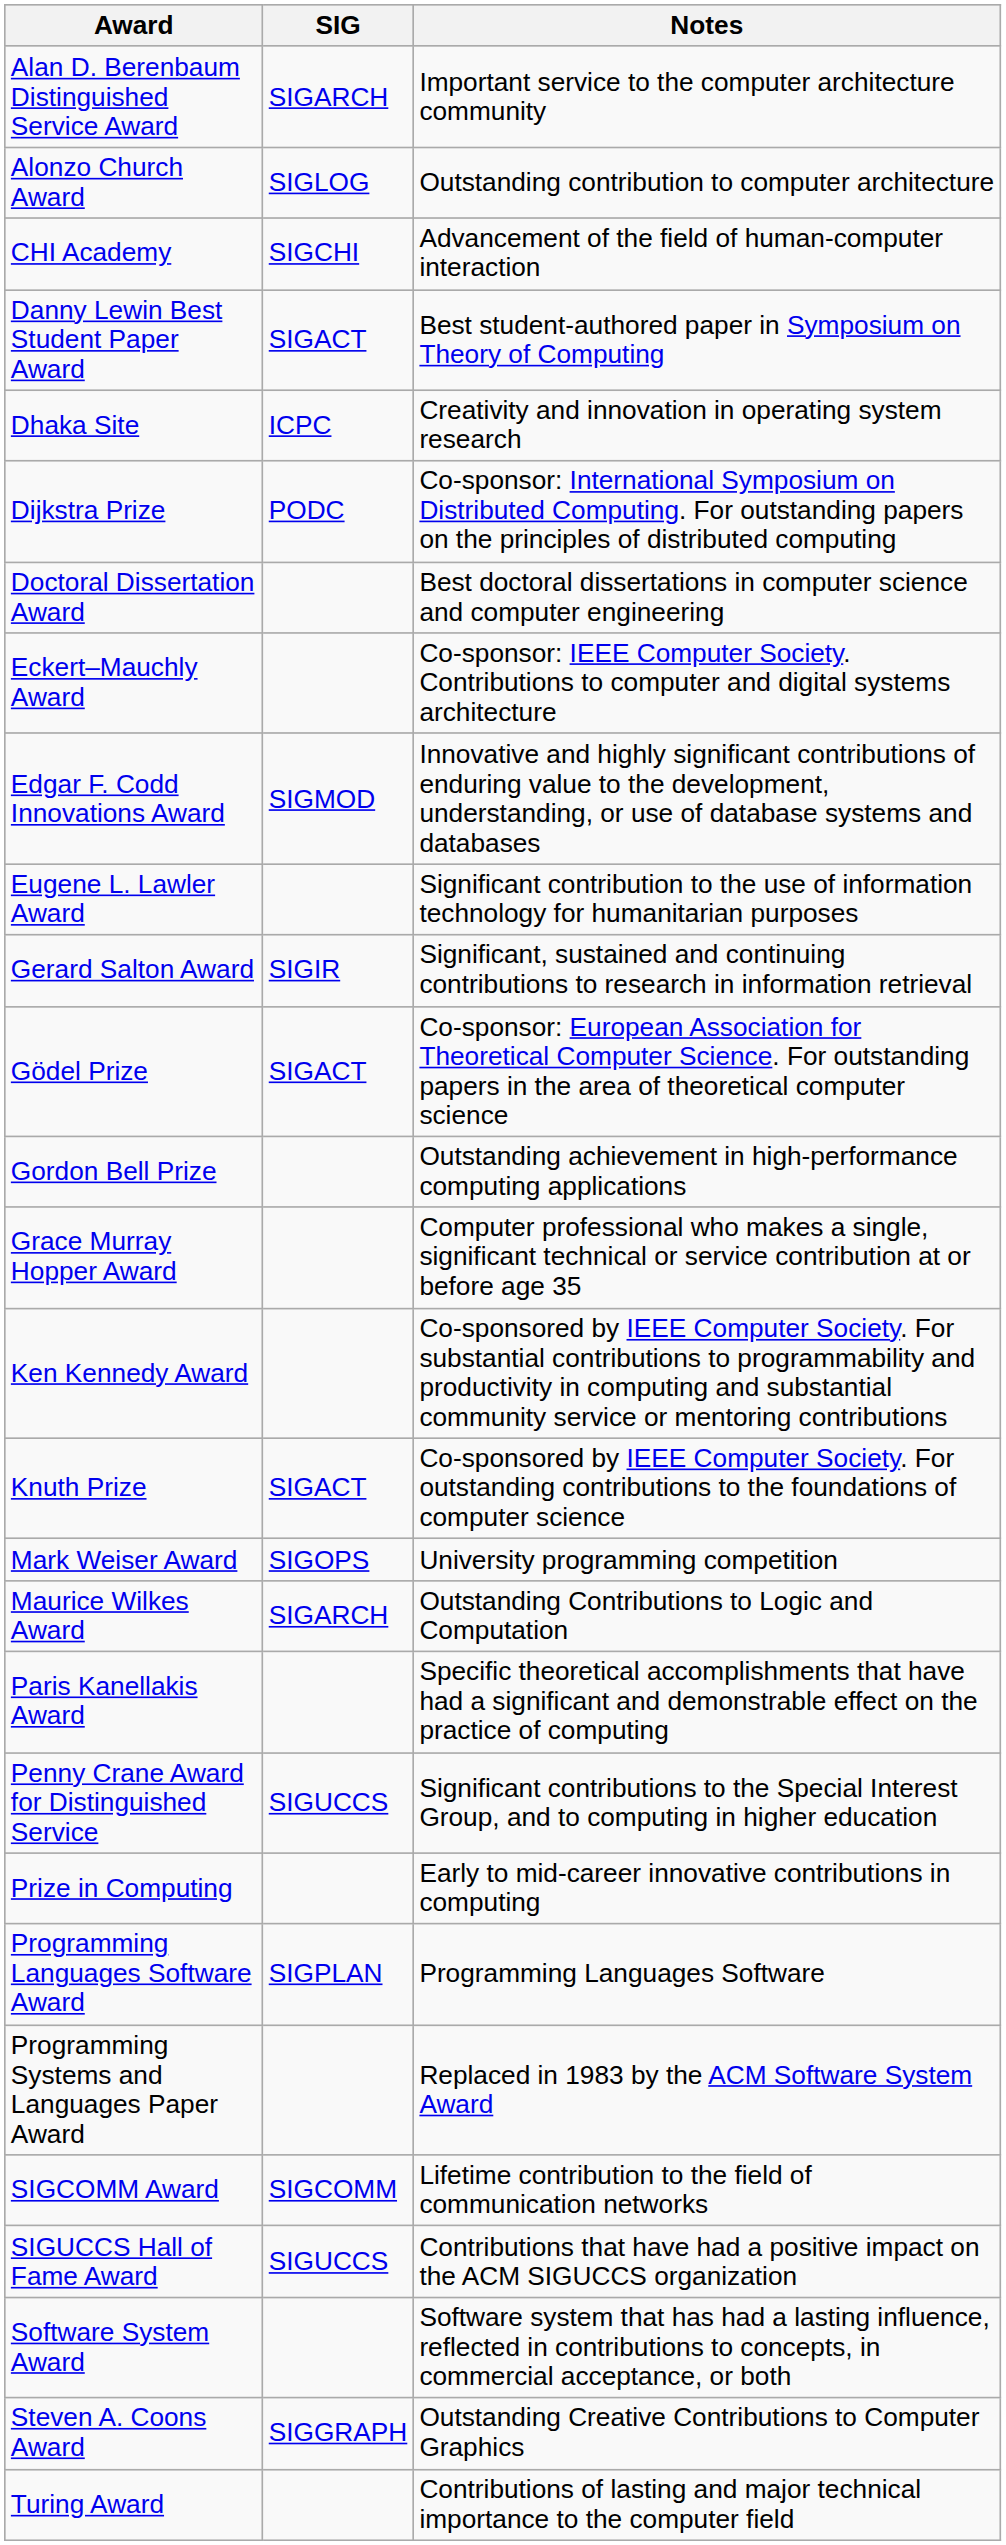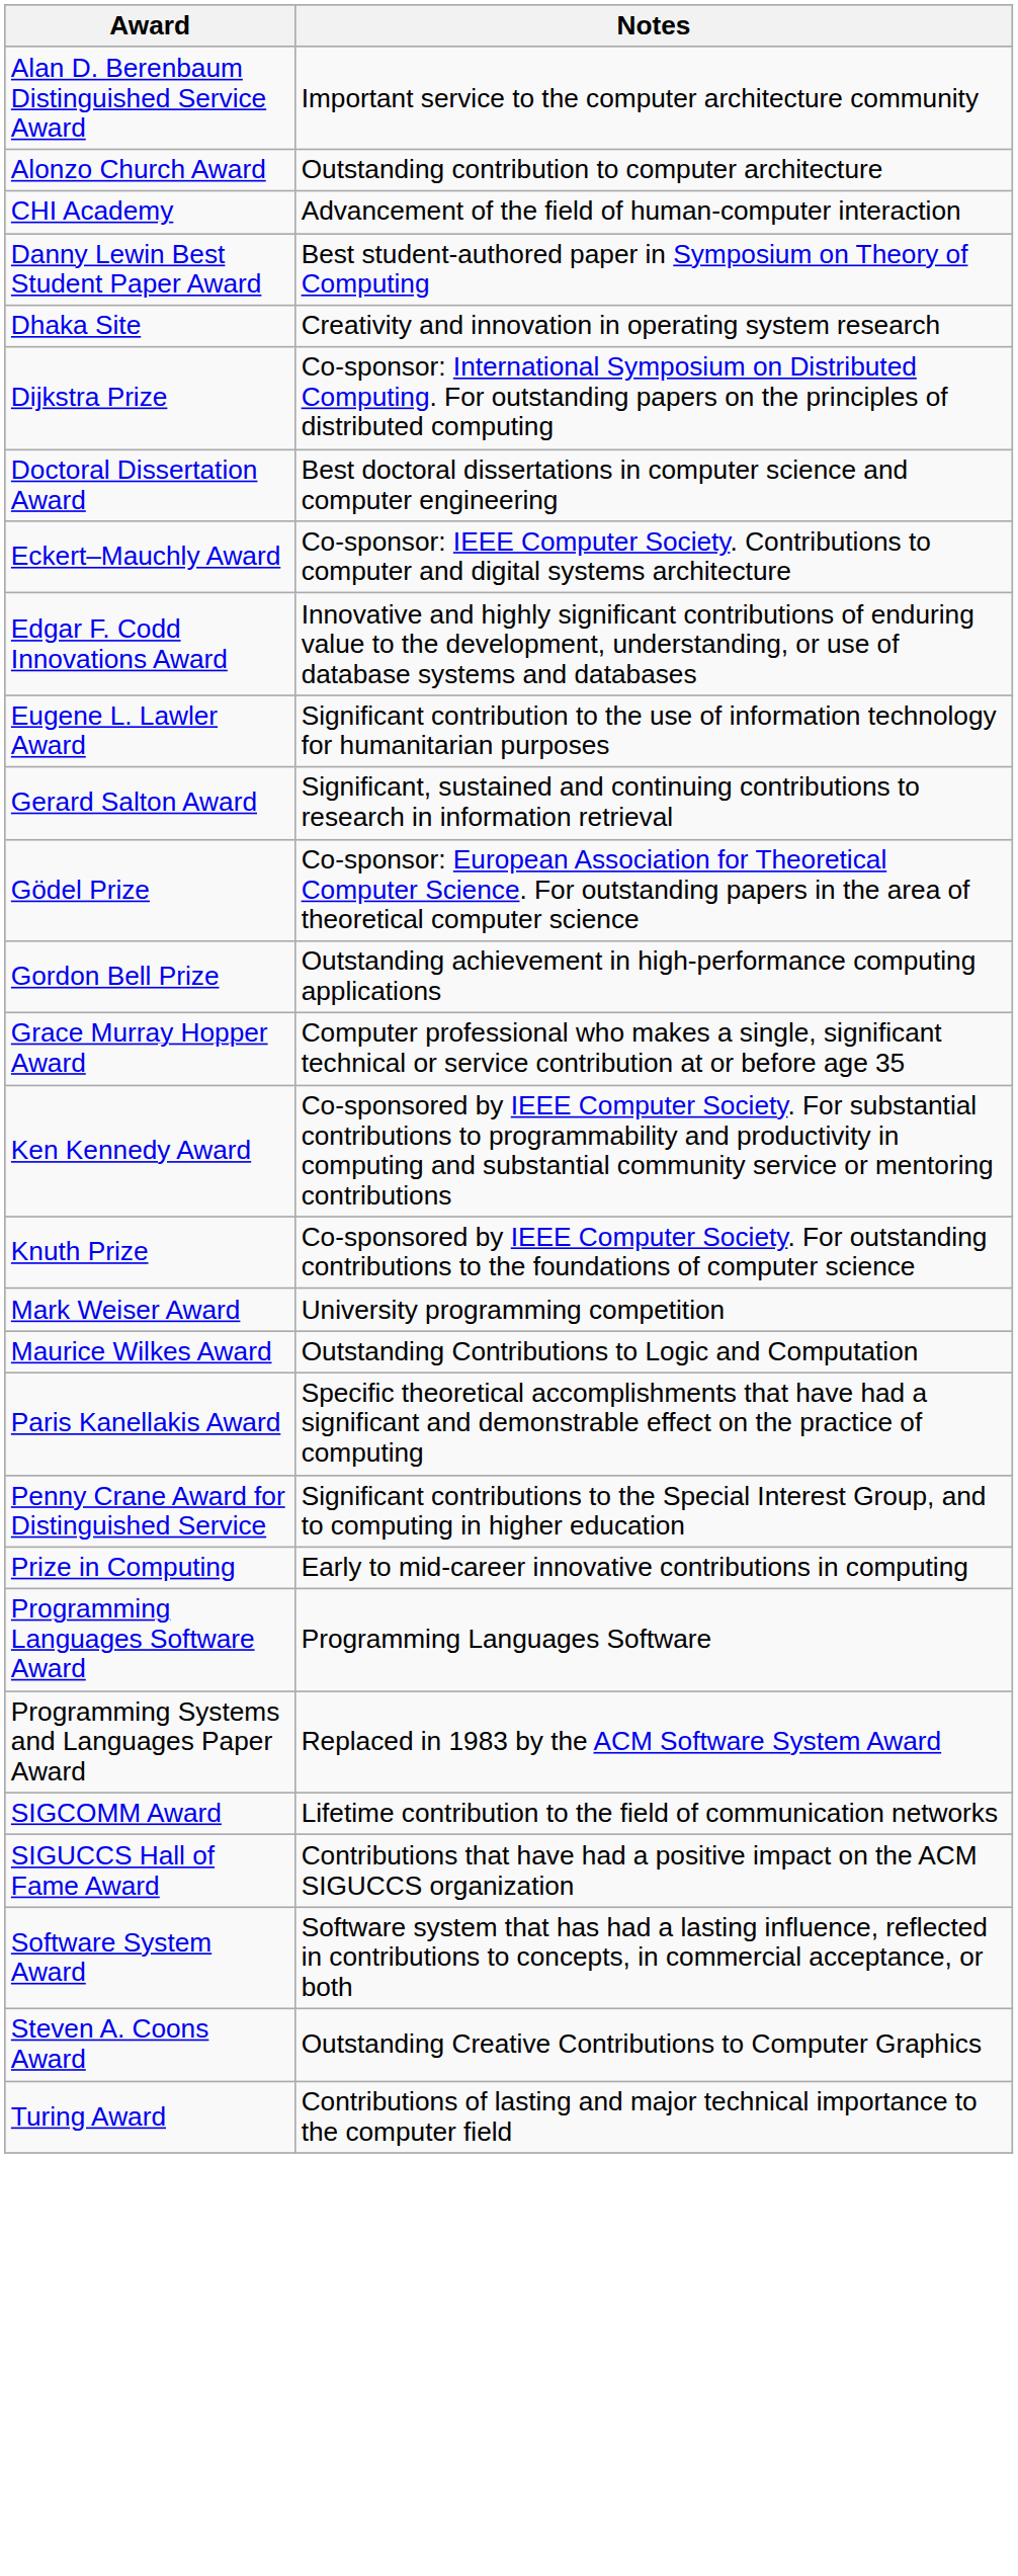 <table class="wikitable sortable">
 <tr>
 <th>Award</th>
-<th>SIG</th>
 <th>Notes</th>
 </tr>
 <tr>
 <td data-sort-value="Alan D. Berenbaum"><a href='#'>Alan D. Berenbaum Distinguished Service Award</a></td>
-<td><a href='#'>SIGARCH</a></td>
 <td>Important service to the computer architecture community</td>
 </tr>
 <tr>
 <td><a href='#'>Alonzo Church Award</a></td>
-<td><a href='#'>SIGLOG</a></td>
 <td>Outstanding contribution to computer architecture</td>
 </tr>
 <tr>
 <td data-sort-value="CHI Academy"><a href='#'>CHI Academy</a></td>
-<td><a href='#'>SIGCHI</a></td>
 <td>Advancement of the field of human-computer interaction</td>
 </tr>
 <tr>
 <td data-sort-value="Danny Lewin"><a href='#'>Danny Lewin Best Student Paper Award</a></td>
-<td><a href='#'>SIGACT</a></td>
 <td>Best student-authored paper in <a href='#'>Symposium on Theory of Computing</a></td>
 </tr>
 <tr>
 <td data-sort-value="Dhaka Site"><a href='#'>Dhaka Site</a></td>
-<td><a href='#'>ICPC</a></td>
 <td>Creativity and innovation in operating system research</td>
 </tr>
 <tr>
 <td data-sort-value="Dijkstra"><a href='#'>Dijkstra Prize</a></td>
-<td><a href='#'>PODC</a></td>
 <td>Co-sponsor: <a href='#'>International Symposium on Distributed Computing</a>. For outstanding papers on the principles of distributed computing</td>
 </tr>
 <tr>
 <td data-sort-value="Doctoral Dissertation"><a href='#'>Doctoral Dissertation Award</a></td>
-<td></td>
 <td>Best doctoral dissertations in computer science and computer engineering</td>
 </tr>
 <tr>
 <td data-sort-value="Eckert–Mauchly"><a href='#'>Eckert–Mauchly Award</a></td>
-<td></td>
 <td>Co-sponsor: <a href='#'>IEEE Computer Society</a>. Contributions to computer and digital systems architecture</td>
 </tr>
 <tr>
 <td data-sort-value=" Edgar F. Codd"><a href='#'>Edgar F. Codd Innovations Award</a></td>
-<td><a href='#'>SIGMOD</a></td>
 <td>Innovative and highly significant contributions of enduring value to the development, understanding, or use of database systems and databases</td>
 </tr>
 <tr>
 <td data-sort-value="Eugene L. Lawler Award"><a href='#'>Eugene L. Lawler Award</a></td>
-<td></td>
 <td>Significant contribution to the use of information technology for humanitarian purposes</td>
 </tr>
 <tr>
 <td data-sort-value="Gerard Salton"><a href='#'>Gerard Salton Award</a></td>
-<td><a href='#'>SIGIR</a></td>
 <td>Significant, sustained and continuing contributions to research in information retrieval</td>
 </tr>
 <tr>
 <td data-sort-value="Godel Prize"><a href='#'>Gödel Prize</a></td>
-<td><a href='#'>SIGACT</a></td>
 <td>Co-sponsor:  <a href='#'>European Association for Theoretical Computer Science</a>. For outstanding papers in the area of theoretical computer science</td>
 </tr>
 <tr>
 <td data-sort-value="Gordon Bell"><a href='#'>Gordon Bell Prize</a></td>
-<td></td>
 <td>Outstanding achievement in high-performance computing applications</td>
 </tr>
 <tr>
 <td data-sort-value="Grace Murray Hopper"><a href='#'>Grace Murray Hopper Award</a></td>
-<td></td>
 <td>Computer professional who makes a single, significant technical or service contribution at or before age 35</td>
 </tr>
 <tr>
 <td data-sort-value="Ken Kennedy"><a href='#'>Ken Kennedy Award</a></td>
-<td></td>
 <td>Co-sponsored by <a href='#'>IEEE Computer Society</a>. For substantial contributions to programmability and productivity in computing and substantial community service or mentoring contributions</td>
 </tr>
 <tr>
 <td data-sort-value="Knuth"><a href='#'>Knuth Prize</a></td>
-<td><a href='#'>SIGACT</a></td>
 <td>Co-sponsored by <a href='#'>IEEE Computer Society</a>. For outstanding contributions to the foundations of computer science</td>
 </tr>
 <tr>
 <td data-sort-value="Mark Weiser Award"><a href='#'>Mark Weiser Award</a></td>
-<td><a href='#'>SIGOPS</a></td>
 <td>University programming competition</td>
 </tr>
 <tr>
 <td data-sort-value="Maurice Wilkes"><a href='#'>Maurice Wilkes Award</a></td>
-<td><a href='#'>SIGARCH</a></td>
 <td>Outstanding Contributions to Logic and Computation</td>
 </tr>
 <tr>
 <td data-sort-value="Paris Kanellakis"><a href='#'>Paris Kanellakis Award</a></td>
-<td></td>
 <td>Specific theoretical accomplishments that have had a significant and demonstrable effect on the practice of computing</td>
 </tr>
 <tr>
 <td data-sort-value="Penny Crane"><a href='#'>Penny Crane Award for Distinguished Service</a></td>
-<td><a href='#'>SIGUCCS</a></td>
 <td>Significant contributions to the Special Interest Group, and to computing in higher education</td>
 </tr>
 <tr>
 <td data-sort-value="Prize in Computing"><a href='#'>Prize in Computing</a></td>
-<td></td>
 <td>Early to mid-career innovative contributions in computing</td>
 </tr>
 <tr>
 <td data-sort-value="Programming Languages"><a href='#'>Programming Languages Software Award</a></td>
-<td><a href='#'>SIGPLAN</a></td>
 <td>Programming Languages Software</td>
 </tr>
 <tr>
 <td data-sort-value="Programming Systems and Languages Paper Award">Programming Systems and Languages Paper Award</td>
-<td></td>
 <td>Replaced in 1983 by the <a href='#'>ACM Software System Award</a></td>
 </tr>
 <tr>
 <td data-sort-value="SIGCOMM "><a href='#'>SIGCOMM Award</a></td>
-<td><a href='#'>SIGCOMM</a></td>
 <td>Lifetime contribution to the field of communication networks</td>
 </tr>
 <tr>
 <td data-sort-value="SIGUCCS Hall of Fame Award"><a href='#'>SIGUCCS Hall of Fame Award</a></td>
-<td><a href='#'>SIGUCCS</a></td>
 <td>Contributions that have had a positive impact on the ACM SIGUCCS organization</td>
 </tr>
 <tr>
 <td data-sort-value="Software System Award"><a href='#'>Software System Award</a></td>
-<td></td>
 <td>Software system that has had a lasting influence, reflected in contributions to concepts, in commercial acceptance, or both</td>
 </tr>
 <tr>
 <td data-sort-value="Steven A. Coons Award"><a href='#'>Steven A. Coons Award</a></td>
-<td><a href='#'>SIGGRAPH</a></td>
 <td>Outstanding Creative Contributions to Computer Graphics</td>
 </tr>
 <tr>
 <td data-sort-value="Turing"><a href='#'>Turing Award</a></td>
-<td></td>
 <td>Contributions of lasting and major technical importance to the computer field</td>
 </tr>
 </table>
